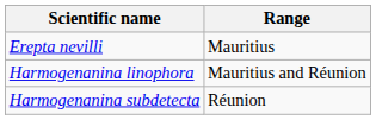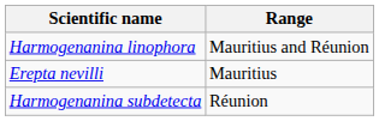 <table class="wikitable sortable">
 <tr>
 <th>Scientific name</th>
 <th>Range</th>
 </tr>
 <tr>
+<td><em><a href='#'>Harmogenanina linophora</a></em></td>
+<td>Mauritius and Réunion</td>
+</tr>
+<tr>
 <td><em><a href='#'>Erepta nevilli</a></em></td>
 <td>Mauritius</td>
-</tr>
-<tr>
-<td><em><a href='#'>Harmogenanina linophora</a></em></td>
-<td>Mauritius and Réunion</td>
 </tr>
 <tr>
 <td><em><a href='#'>Harmogenanina subdetecta</a></em></td>
 <td>Réunion</td>
 </tr>
 </table>
